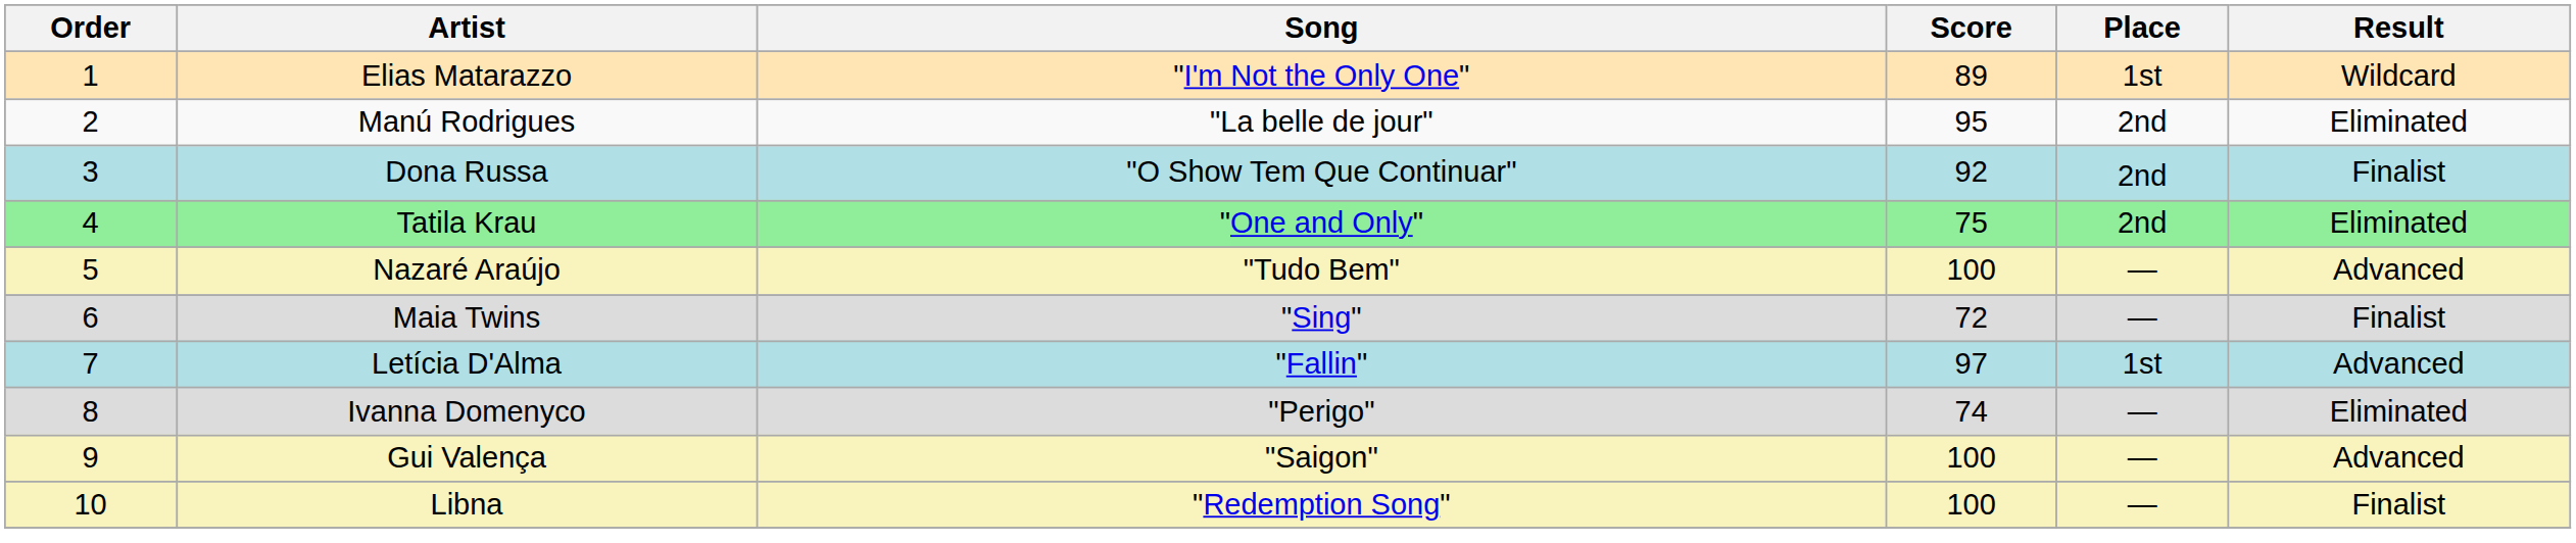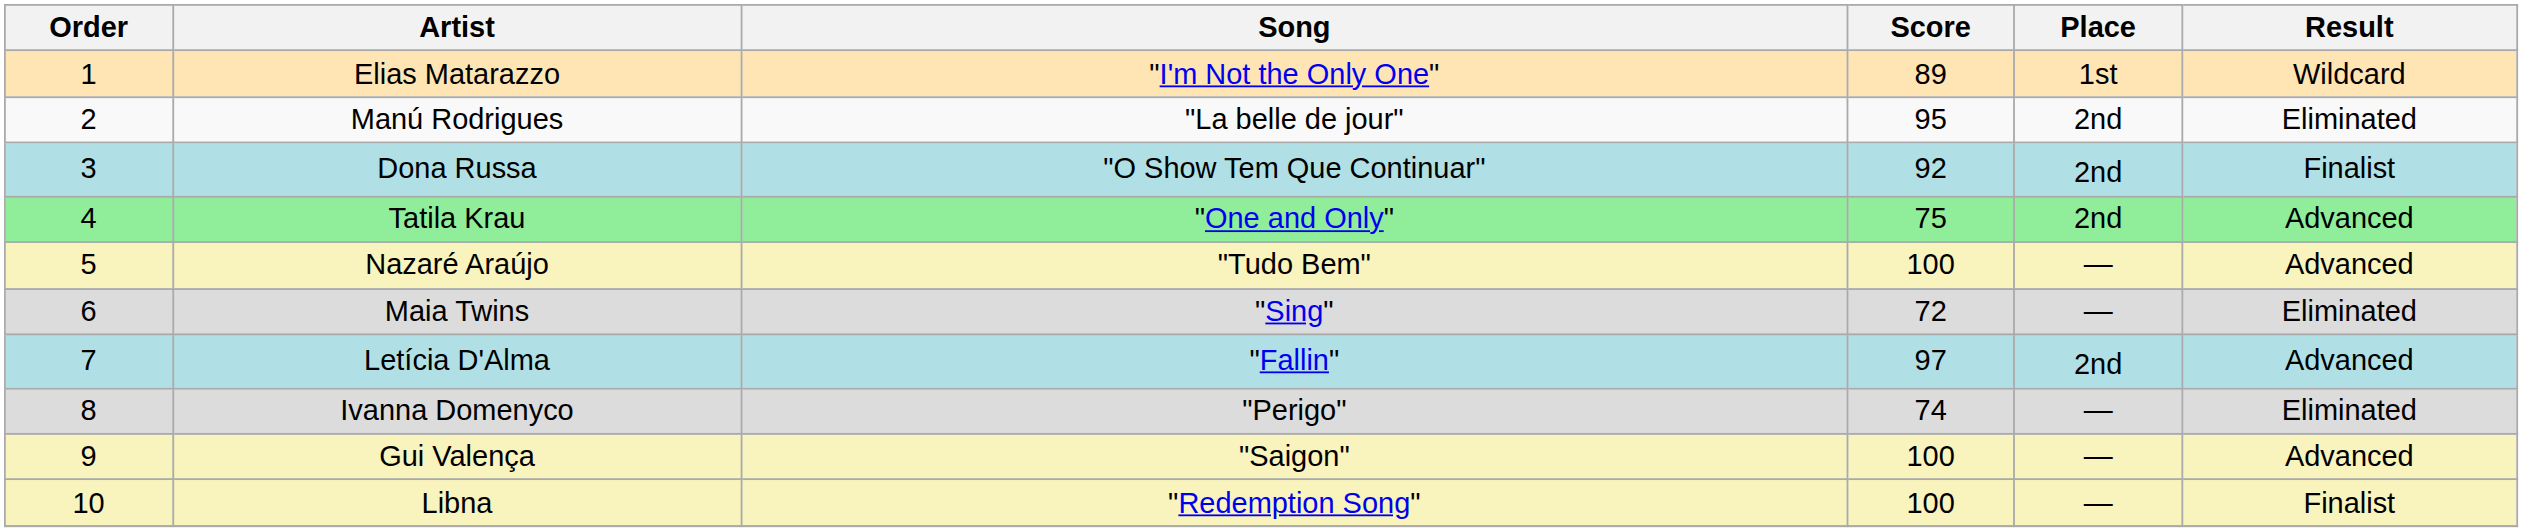 <table class="wikitable" style="text-align:center; width:70%;">
 <tr>
 <th scope="col" width="05%">Order</th>
 <th scope="col" width="17%">Artist</th>
 <th scope="col" width="33%">Song</th>
 <th scope="col" width="05%">Score</th>
 <th scope="col" width="05%">Place</th>
 <th scope="col" width="10%">Result</th>
 </tr>
 <tr bgcolor=FFE5B4>
 <td>1</td>
 <td>Elias Matarazzo</td>
 <td>"<a href='#'>I'm Not the Only One</a>"</td>
 <td>89</td>
 <td>1st</td>
 <td>Wildcard</td>
 </tr>
 <tr>
 <td>2</td>
 <td>Manú Rodrigues</td>
 <td>"La belle de jour"</td>
 <td>95</td>
 <td>2nd</td>
 <td>Eliminated</td>
 </tr>
 <tr bgcolor=B0E0E6>
 <td>3</td>
 <td>Dona Russa</td>
 <td>"O Show Tem Que Continuar"</td>
 <td>92</td>
 <td>2nd<sup></sup></td>
 <td>Finalist</td>
 </tr>
 <tr bgcolor=90EE9B>
 <td>4</td>
 <td>Tatila Krau</td>
 <td>"<a href='#'>One and Only</a>"</td>
 <td>75</td>
 <td>2nd</td>
-<td>Eliminated</td>
+<td>Advanced</td>
 </tr>
 <tr bgcolor=F9F3BD>
 <td>5</td>
 <td>Nazaré Araújo</td>
 <td>"Tudo Bem"</td>
 <td>100</td>
 <td>—</td>
 <td>Advanced</td>
 </tr>
 <tr bgcolor=DCDCDC>
 <td>6</td>
 <td>Maia Twins</td>
 <td>"<a href='#'>Sing</a>"</td>
 <td>72</td>
 <td>—</td>
-<td>Finalist</td>
+<td>Eliminated</td>
 </tr>
 <tr bgcolor=B0E0E6>
 <td>7</td>
 <td>Letícia D'Alma</td>
 <td>"<a href='#'>Fallin</a>"</td>
 <td>97</td>
-<td>1st</td>
+<td>2nd<sup></sup></td>
 <td>Advanced</td>
 </tr>
 <tr bgcolor=DCDCDC>
 <td>8</td>
 <td>Ivanna Domenyco</td>
 <td>"Perigo"</td>
 <td>74</td>
 <td>—</td>
 <td>Eliminated</td>
 </tr>
 <tr bgcolor=F9F3BD>
 <td>9</td>
 <td>Gui Valença</td>
 <td>"Saigon"</td>
 <td>100</td>
 <td>—</td>
 <td>Advanced</td>
 </tr>
 <tr bgcolor=F9F3BD>
 <td>10</td>
 <td>Libna</td>
 <td>"<a href='#'>Redemption Song</a>"</td>
 <td>100</td>
 <td>—</td>
 <td>Finalist</td>
 </tr>
 <tr>
 </tr>
 </table>
